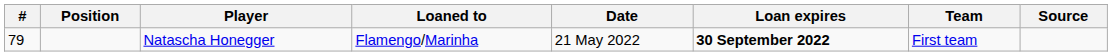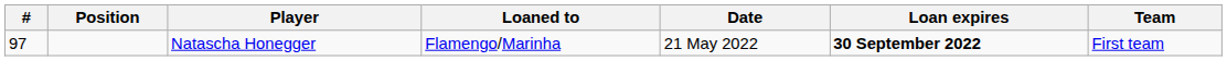 <table class="wikitable sortable" style="width:90%; text-align:center; font-size:95%; text-align:left;">
 <tr>
 <th><strong>#</strong></th>
 <th><strong>Position </strong></th>
 <th><strong>Player </strong></th>
 <th><strong>Loaned to</strong></th>
 <th><strong>Date </strong></th>
 <th><strong>Loan expires </strong></th>
 <th><strong>Team</strong></th>
-<th><strong>Source</strong></th>
 </tr>
 <tr>
-<td>79</td>
+<td>97</td>
 <td></td>
 <td> <a href='#'>Natascha Honegger</a></td>
 <td> <a href='#'>Flamengo</a>/<a href='#'>Marinha</a></td>
 <td>21 May 2022</td>
 <td><strong>30 September 2022 </strong></td>
 <td><a href='#'>First team</a></td>
-<td></td>
 </tr>
 </table>
